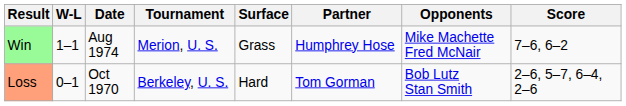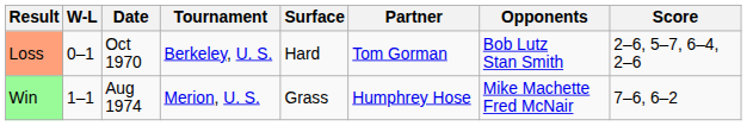 <table class="sortable wikitable">
 <tr>
 <th>Result</th>
 <th style="width:30px" class="unsortable">W-L</th>
 <th style="width:50px">Date</th>
 <th style="width:110px">Tournament</th>
 <th style="width:50px">Surface</th>
 <th style="width:120px">Partner</th>
 <th style="width:120px">Opponents</th>
 <th style="width:120px" class="unsortable">Score</th>
 </tr>
 <tr>
+<td style="background:#ffa07a;">Loss</td>
+<td>0–1</td>
+<td>Oct 1970</td>
+<td><a href='#'>Berkeley</a>, <a href='#'>U. S.</a></td>
+<td>Hard</td>
+<td> <a href='#'>Tom Gorman</a></td>
+<td> <a href='#'>Bob Lutz</a><br> <a href='#'>Stan Smith</a></td>
+<td>2–6, 5–7, 6–4, 2–6</td>
+</tr>
+<tr>
 <td style="background:#98fb98;">Win</td>
 <td>1–1</td>
 <td>Aug 1974</td>
 <td><a href='#'>Merion</a>, <a href='#'>U. S.</a></td>
 <td>Grass</td>
 <td> <a href='#'>Humphrey Hose</a></td>
 <td> <a href='#'>Mike Machette</a><br> <a href='#'>Fred McNair</a></td>
 <td>7–6, 6–2</td>
 </tr>
-<tr>
-<td style="background:#ffa07a;">Loss</td>
-<td>0–1</td>
-<td>Oct 1970</td>
-<td><a href='#'>Berkeley</a>, <a href='#'>U. S.</a></td>
-<td>Hard</td>
-<td> <a href='#'>Tom Gorman</a></td>
-<td> <a href='#'>Bob Lutz</a><br> <a href='#'>Stan Smith</a></td>
-<td>2–6, 5–7, 6–4, 2–6</td>
-</tr>
 </table>
